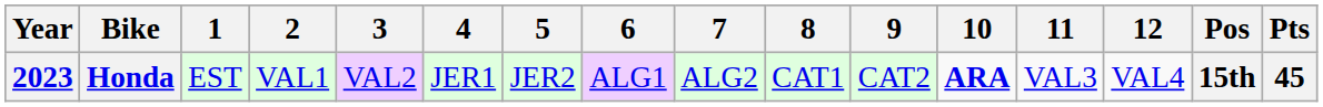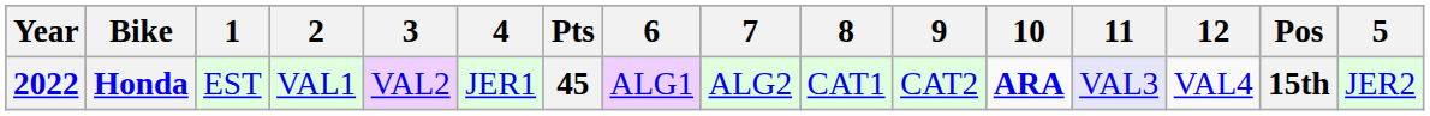 <table class="wikitable" style="text-align:center;">
 <tr>
 <th>Year</th>
 <th>Bike</th>
 <th>1</th>
 <th>2</th>
 <th>3</th>
 <th>4</th>
-<th>5</th>
+<th>Pts</th>
 <th>6</th>
 <th>7</th>
 <th>8</th>
 <th>9</th>
 <th>10</th>
 <th>11</th>
 <th>12</th>
 <th>Pos</th>
-<th>Pts</th>
+<th>5</th>
 </tr>
 <tr>
-<th><a href='#'>2023</a></th>
+<th><a href='#'>2022</a></th>
 <th><a href='#'>Honda</a></th>
 <td style="background:#dfffdf;"><a href='#'>EST</a><br></td>
 <td style="background:#dfffdf;"><a href='#'>VAL1</a><br></td>
 <td style="background:#efcfff;"><a href='#'>VAL2</a><br></td>
 <td style="background:#dfffdf;"><a href='#'>JER1</a><br></td>
-<td style="background:#dfffdf;"><a href='#'>JER2</a><br></td>
+<th>45</th>
 <td style="background:#efcfff;"><a href='#'>ALG1</a><br></td>
 <td style="background:#dfffdf;"><a href='#'>ALG2</a><br></td>
 <td style="background:#dfffdf;"><a href='#'>CAT1</a><br></td>
 <td style="background:#dfffdf;"><a href='#'>CAT2</a><br></td>
 <td><strong><a href='#'>ARA</a></strong></td>
-<td><a href='#'>VAL3</a></td>
+<td style="background: lavender;"><a href='#'>VAL3</a></td>
 <td><a href='#'>VAL4</a></td>
 <th>15th</th>
-<th>45</th>
+<td style="background:#dfffdf;"><a href='#'>JER2</a><br></td>
 </tr>
 </table>
